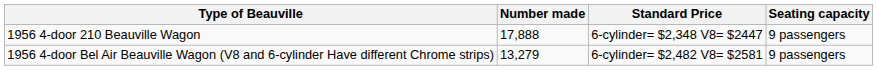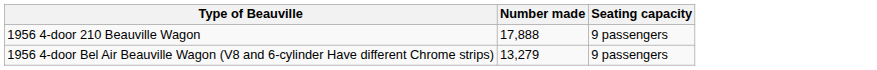 <table class="wikitable" border="1">
 <tr>
 <th>Type of Beauville</th>
 <th>Number made</th>
-<th>Standard Price</th>
 <th>Seating capacity</th>
 </tr>
 <tr>
 <td>1956 4-door 210 Beauville Wagon</td>
 <td>17,888</td>
-<td>6-cylinder= $2,348 V8= $2447</td>
 <td>9 passengers</td>
 </tr>
 <tr>
 <td>1956 4-door Bel Air Beauville Wagon    (V8 and 6-cylinder Have different Chrome strips)</td>
 <td>13,279</td>
-<td>6-cylinder= $2,482 V8= $2581</td>
 <td>9 passengers</td>
 </tr>
 </table>
